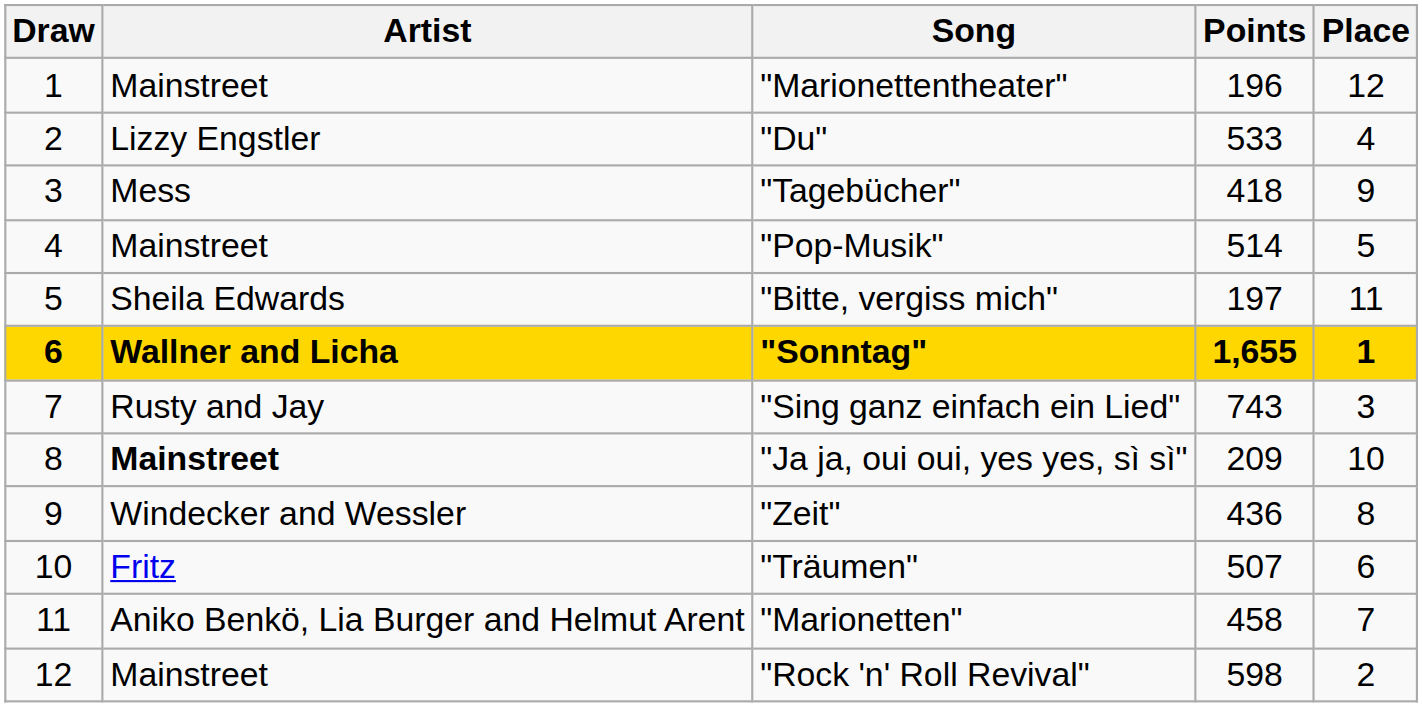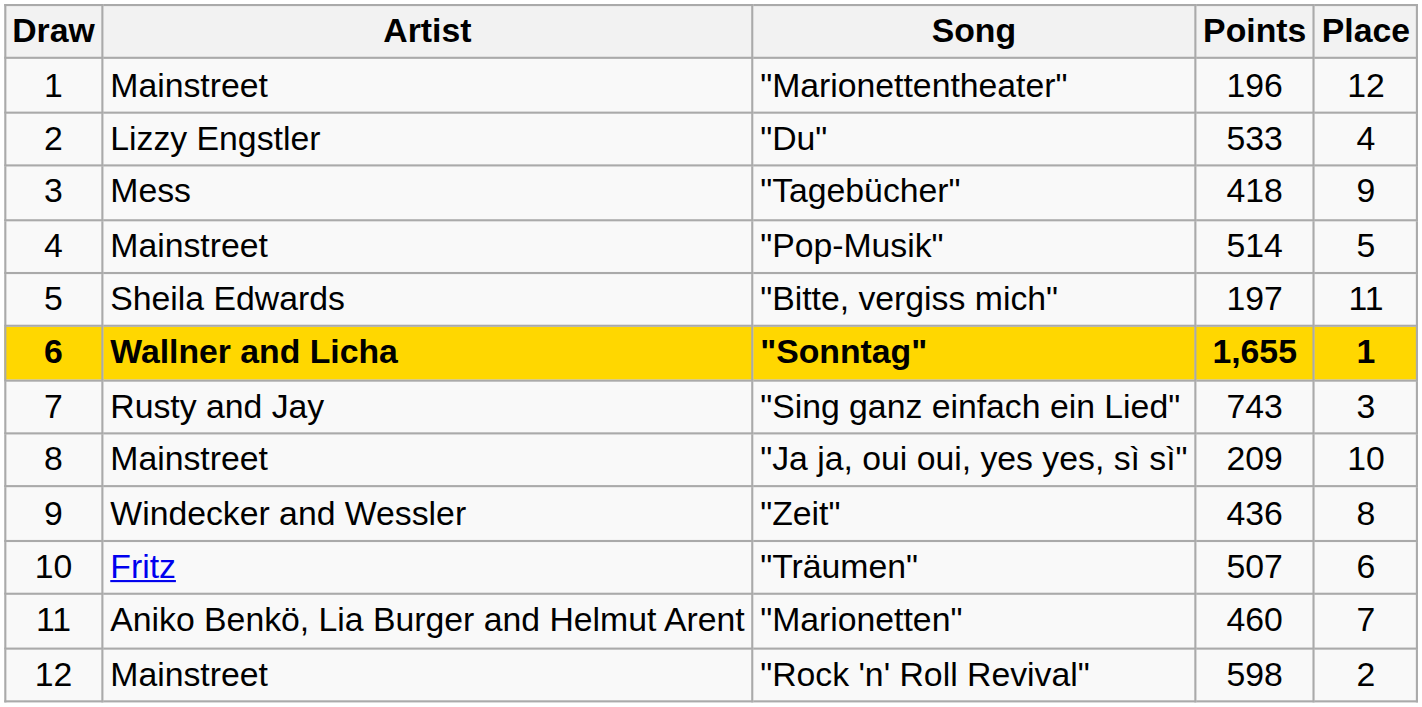 <table class="sortable wikitable" style="margin: 1em auto 1em auto; text-align:center">
 <tr>
 <th>Draw</th>
 <th>Artist</th>
 <th>Song</th>
 <th>Points</th>
 <th>Place</th>
 </tr>
 <tr>
 <td>1</td>
 <td align="left">Mainstreet</td>
 <td align="left">"Marionettentheater"</td>
 <td>196</td>
 <td>12</td>
 </tr>
 <tr>
 <td>2</td>
 <td align="left">Lizzy Engstler</td>
 <td align="left">"Du"</td>
 <td>533</td>
 <td>4</td>
 </tr>
 <tr>
 <td>3</td>
 <td align="left">Mess</td>
 <td align="left">"Tagebücher"</td>
 <td>418</td>
 <td>9</td>
 </tr>
 <tr>
 <td>4</td>
 <td align="left">Mainstreet</td>
 <td align="left">"Pop-Musik"</td>
 <td>514</td>
 <td>5</td>
 </tr>
 <tr>
 <td>5</td>
 <td align="left">Sheila Edwards</td>
 <td align="left">"Bitte, vergiss mich"</td>
 <td>197</td>
 <td>11</td>
 </tr>
 <tr style="font-weight:bold; background:gold;">
 <td>6</td>
 <td align="left">Wallner and Licha</td>
 <td align="left">"Sonntag"</td>
 <td>1,655</td>
 <td>1</td>
 </tr>
 <tr>
 <td>7</td>
 <td align="left">Rusty and Jay</td>
 <td align="left">"Sing ganz einfach ein Lied"</td>
 <td>743</td>
 <td>3</td>
 </tr>
 <tr>
 <td>8</td>
-<td align="left"><strong>Mainstreet</strong></td>
+<td align="left">Mainstreet</td>
 <td align="left">"Ja ja, oui oui, yes yes, sì sì"</td>
 <td>209</td>
 <td>10</td>
 </tr>
 <tr>
 <td>9</td>
 <td align="left">Windecker and Wessler</td>
 <td align="left">"Zeit"</td>
 <td>436</td>
 <td>8</td>
 </tr>
 <tr>
 <td>10</td>
 <td align="left"><a href='#'>Fritz</a></td>
 <td align="left">"Träumen"</td>
 <td>507</td>
 <td>6</td>
 </tr>
 <tr>
 <td>11</td>
 <td align="left">Aniko Benkö, Lia Burger and Helmut Arent</td>
 <td align="left">"Marionetten"</td>
-<td>458</td>
+<td>460</td>
 <td>7</td>
 </tr>
 <tr>
 <td>12</td>
 <td align="left">Mainstreet</td>
 <td align="left">"Rock 'n' Roll Revival"</td>
 <td>598</td>
 <td>2</td>
 </tr>
 </table>
